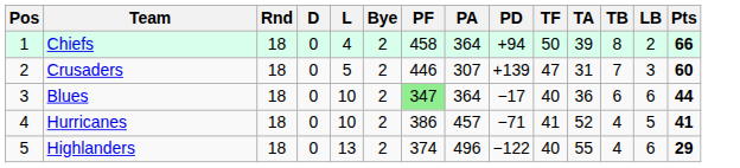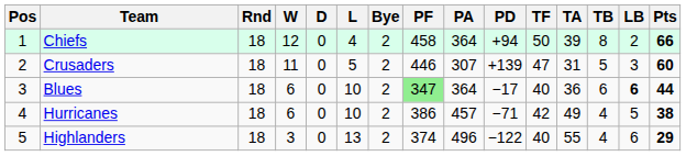 <table class="wikitable" style="text-align:center">
 <tr>
 <th style="width:25px">Pos</th>
 <th style="width:200px">Team</th>
 <th style="width:25px">Rnd</th>
+<th style="width:25px">W</th>
 <th style="width:25px">D</th>
 <th style="width:25px">L</th>
 <th style="width:25px">Bye</th>
 <th style="width:35px">PF</th>
 <th style="width:35px">PA</th>
 <th style="width:35px">PD</th>
 <th style="width:25px">TF</th>
 <th style="width:25px">TA</th>
 <th style="width:25px">TB</th>
 <th style="width:25px">LB</th>
 <th style="width:25px">Pts</th>
 </tr>
 <tr style="background:#d8ffeb">
 <td>1</td>
 <td style="text-align:left"><a href='#'>Chiefs</a></td>
 <td>18</td>
+<td>12</td>
 <td>0</td>
 <td>4</td>
 <td>2</td>
 <td>458</td>
 <td>364</td>
 <td>+94</td>
 <td>50</td>
 <td>39</td>
 <td>8</td>
 <td>2</td>
 <td><strong>66</strong></td>
 </tr>
 <tr>
 <td>2</td>
 <td style="text-align:left"><a href='#'>Crusaders</a></td>
 <td>18</td>
+<td>11</td>
 <td>0</td>
 <td>5</td>
 <td>2</td>
 <td>446</td>
 <td>307</td>
 <td>+139</td>
 <td>47</td>
 <td>31</td>
-<td>7</td>
+<td>5</td>
 <td>3</td>
 <td><strong>60</strong></td>
 </tr>
 <tr>
 <td>3</td>
 <td style="text-align:left"><a href='#'>Blues</a></td>
 <td>18</td>
+<td>6</td>
 <td>0</td>
 <td>10</td>
 <td>2</td>
 <td style="background: lightgreen;">347</td>
 <td>364</td>
 <td>−17</td>
 <td>40</td>
 <td>36</td>
 <td>6</td>
-<td>6</td>
+<td><strong>6</strong></td>
 <td><strong>44</strong></td>
 </tr>
 <tr>
 <td>4</td>
 <td style="text-align:left"><a href='#'>Hurricanes</a></td>
 <td>18</td>
+<td>6</td>
 <td>0</td>
 <td>10</td>
 <td>2</td>
 <td>386</td>
 <td>457</td>
 <td>−71</td>
-<td>41</td>
-<td>52</td>
+<td>42</td>
+<td>49</td>
 <td>4</td>
 <td>5</td>
-<td><strong>41</strong></td>
+<td><strong>38</strong></td>
 </tr>
 <tr>
 <td>5</td>
 <td style="text-align:left"><a href='#'>Highlanders</a></td>
 <td>18</td>
+<td>3</td>
 <td>0</td>
 <td>13</td>
 <td>2</td>
 <td>374</td>
 <td>496</td>
 <td>−122</td>
 <td>40</td>
 <td>55</td>
 <td>4</td>
 <td>6</td>
 <td><strong>29</strong></td>
 </tr>
 </table>
